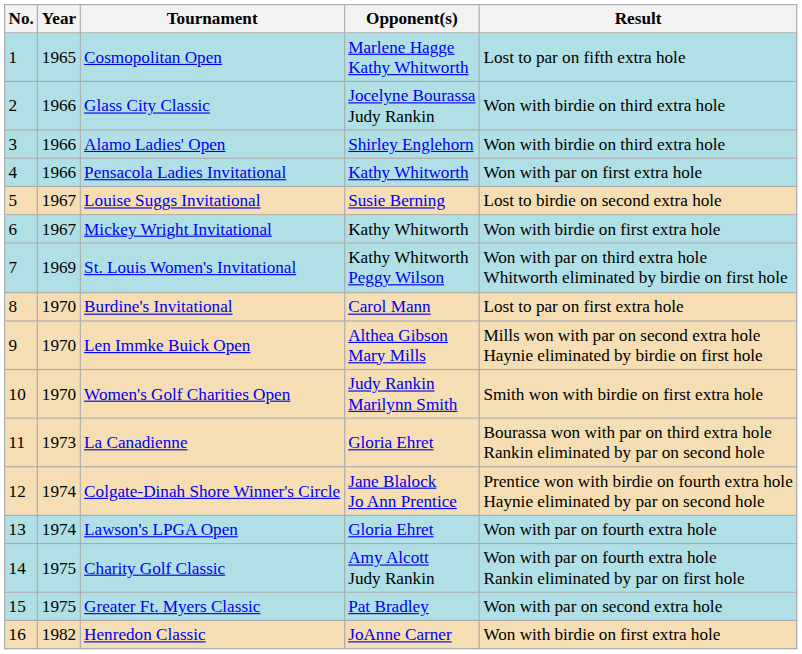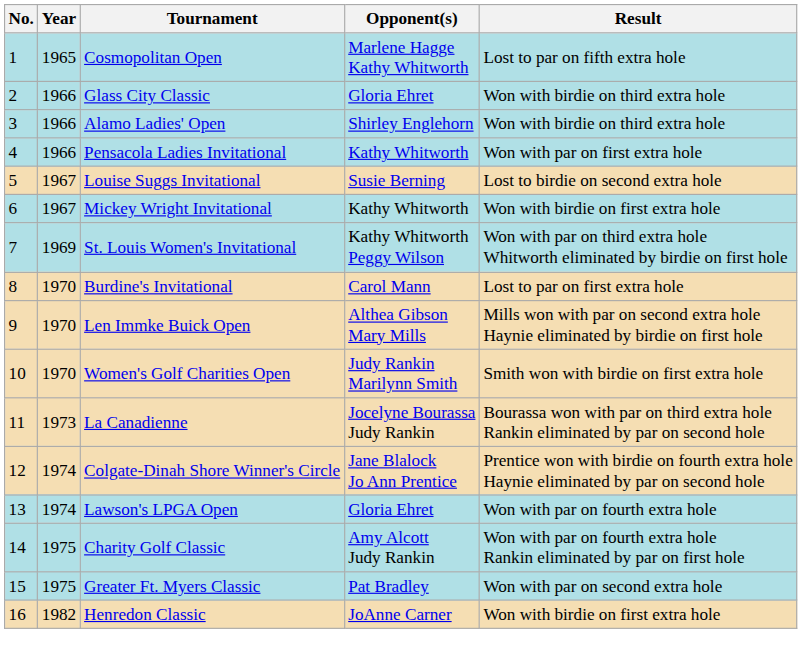 <table class="wikitable" style="font-size:95%;">
 <tr>
 <th>No.</th>
 <th>Year</th>
 <th>Tournament</th>
 <th>Opponent(s)</th>
 <th>Result</th>
 </tr>
 <tr style="background:#B0E0E6;">
 <td>1</td>
 <td>1965</td>
 <td><a href='#'>Cosmopolitan Open</a></td>
 <td> <a href='#'>Marlene Hagge</a><br> <a href='#'>Kathy Whitworth</a></td>
 <td>Lost to par on fifth extra hole</td>
 </tr>
 <tr style="background:#B0E0E6;">
 <td>2</td>
 <td>1966</td>
 <td><a href='#'>Glass City Classic</a></td>
-<td> <a href='#'>Jocelyne Bourassa</a><br> Judy Rankin</td>
+<td> <a href='#'>Gloria Ehret</a></td>
 <td>Won with birdie on third extra hole</td>
 </tr>
 <tr style="background:#B0E0E6;">
 <td>3</td>
 <td>1966</td>
 <td><a href='#'>Alamo Ladies' Open</a></td>
 <td> <a href='#'>Shirley Englehorn</a></td>
 <td>Won with birdie on third extra hole</td>
 </tr>
 <tr style="background:#B0E0E6;">
 <td>4</td>
 <td>1966</td>
 <td><a href='#'>Pensacola Ladies Invitational</a></td>
 <td> <a href='#'>Kathy Whitworth</a></td>
 <td>Won with par on first extra hole</td>
 </tr>
 <tr style="background:#F5DEB3;">
 <td>5</td>
 <td>1967</td>
 <td><a href='#'>Louise Suggs Invitational</a></td>
 <td> <a href='#'>Susie Berning</a></td>
 <td>Lost to birdie on second extra hole</td>
 </tr>
 <tr style="background:#B0E0E6;">
 <td>6</td>
 <td>1967</td>
 <td><a href='#'>Mickey Wright Invitational</a></td>
 <td> Kathy Whitworth</td>
 <td>Won with birdie on first extra hole</td>
 </tr>
 <tr style="background:#B0E0E6;">
 <td>7</td>
 <td>1969</td>
 <td><a href='#'>St. Louis Women's Invitational</a></td>
 <td> Kathy Whitworth<br> <a href='#'>Peggy Wilson</a></td>
 <td>Won with par on third extra hole<br>Whitworth eliminated by birdie on first hole</td>
 </tr>
 <tr style="background:#F5DEB3;">
 <td>8</td>
 <td>1970</td>
 <td><a href='#'>Burdine's Invitational</a></td>
 <td> <a href='#'>Carol Mann</a></td>
 <td>Lost to par on first extra hole</td>
 </tr>
 <tr style="background:#F5DEB3;">
 <td>9</td>
 <td>1970</td>
 <td><a href='#'>Len Immke Buick Open</a></td>
 <td> <a href='#'>Althea Gibson</a><br> <a href='#'>Mary Mills</a></td>
 <td>Mills won with par on second extra hole<br>Haynie eliminated by birdie on first hole</td>
 </tr>
 <tr style="background:#F5DEB3;">
 <td>10</td>
 <td>1970</td>
 <td><a href='#'>Women's Golf Charities Open</a></td>
 <td> <a href='#'>Judy Rankin</a><br> <a href='#'>Marilynn Smith</a></td>
 <td>Smith won with birdie on first extra hole</td>
 </tr>
 <tr style="background:#F5DEB3;">
 <td>11</td>
 <td>1973</td>
 <td><a href='#'>La Canadienne</a></td>
-<td> <a href='#'>Gloria Ehret</a></td>
+<td> <a href='#'>Jocelyne Bourassa</a><br> Judy Rankin</td>
 <td>Bourassa won with par on third extra hole<br>Rankin eliminated by par on second hole</td>
 </tr>
 <tr style="background:#F5DEB3;">
 <td>12</td>
 <td>1974</td>
 <td><a href='#'>Colgate-Dinah Shore Winner's Circle</a></td>
 <td> <a href='#'>Jane Blalock</a><br> <a href='#'>Jo Ann Prentice</a></td>
 <td>Prentice won with birdie on fourth extra hole<br>Haynie eliminated by par on second hole</td>
 </tr>
 <tr style="background:#B0E0E6;">
 <td>13</td>
 <td>1974</td>
 <td><a href='#'>Lawson's LPGA Open</a></td>
 <td> <a href='#'>Gloria Ehret</a></td>
 <td>Won with par on fourth extra hole</td>
 </tr>
 <tr style="background:#B0E0E6;">
 <td>14</td>
 <td>1975</td>
 <td><a href='#'>Charity Golf Classic</a></td>
 <td> <a href='#'>Amy Alcott</a><br> Judy Rankin</td>
 <td>Won with par on fourth extra hole<br>Rankin eliminated by par on first hole</td>
 </tr>
 <tr style="background:#B0E0E6;">
 <td>15</td>
 <td>1975</td>
 <td><a href='#'>Greater Ft. Myers Classic</a></td>
 <td> <a href='#'>Pat Bradley</a></td>
 <td>Won with par on second extra hole</td>
 </tr>
 <tr style="background:#F5DEB3;">
 <td>16</td>
 <td>1982</td>
 <td><a href='#'>Henredon Classic</a></td>
 <td> <a href='#'>JoAnne Carner</a></td>
 <td>Won with birdie on first extra hole</td>
 </tr>
 </table>
